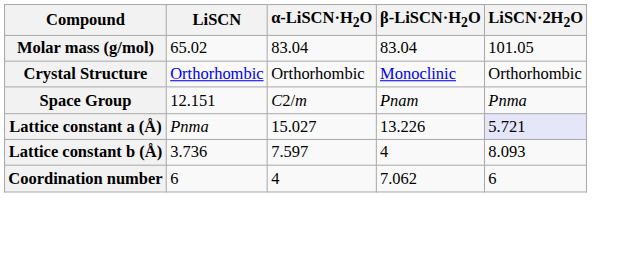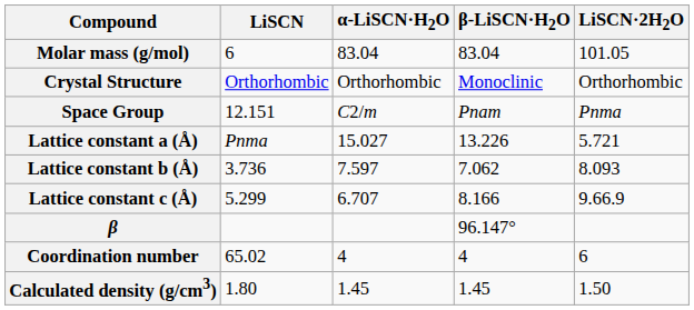 <table class="wikitable plainrowheaders">
 <tr>
 <th>Compound</th>
 <th>LiSCN</th>
 <th>α-LiSCN·H<sub>2</sub>O</th>
 <th>β-LiSCN·H<sub>2</sub>O</th>
 <th>LiSCN·2H<sub>2</sub>O</th>
 </tr>
 <tr>
 <th>Molar mass (g/mol)</th>
-<td>65.02</td>
+<td>6</td>
 <td>83.04</td>
 <td>83.04</td>
 <td>101.05</td>
 </tr>
 <tr>
 <th>Crystal Structure</th>
 <td><a href='#'>Orthorhombic</a></td>
 <td>Orthorhombic</td>
 <td><a href='#'>Monoclinic</a></td>
 <td>Orthorhombic</td>
 </tr>
 <tr>
 <th>Space Group</th>
 <td>12.151</td>
 <td><em>C</em>2/<em>m</em></td>
 <td><em>Pnam</em></td>
 <td><em>Pnma</em></td>
 </tr>
 <tr>
 <th>Lattice constant a (Å)</th>
 <td><em>Pnma</em></td>
 <td>15.027</td>
 <td>13.226</td>
-<td style="background: lavender;">5.721</td>
+<td>5.721</td>
 </tr>
 <tr>
 <th>Lattice constant b (Å)</th>
 <td>3.736</td>
 <td>7.597</td>
-<td>4</td>
+<td>7.062</td>
 <td>8.093</td>
 </tr>
 <tr>
+<th>Lattice constant c (Å)</th>
+<td>5.299</td>
+<td>6.707</td>
+<td>8.166</td>
+<td>9.66.9</td>
+</tr>
+<tr>
+<th><em>β</em></th>
+<td></td>
+<td></td>
+<td>96.147°</td>
+<td></td>
+</tr>
+<tr>
 <th>Coordination number</th>
-<td>6</td>
+<td>65.02</td>
 <td>4</td>
-<td>7.062</td>
+<td>4</td>
 <td>6</td>
 </tr>
+<tr>
+<th>Calculated density (g/cm<sup>3</sup>)</th>
+<td>1.80</td>
+<td>1.45</td>
+<td>1.45</td>
+<td>1.50</td>
+</tr>
 </table>
